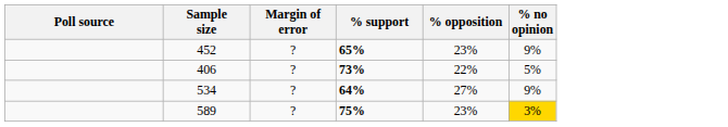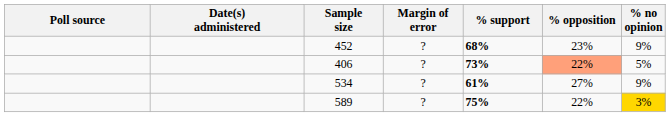 <table class="wikitable">
 <tr style="text-align:right;">
 <th style="width:190px;">Poll source</th>
+<th style="width:200px;">Date(s)<br>administered</th>
 <th style="width:100px;">Sample<br>size</th>
 <th style="width:100px;">Margin of<br>error</th>
 <th style="width:100px;">% support</th>
 <th style="width:100px;">% opposition</th>
 <th style="width:40px;">% no opinion</th>
 </tr>
 <tr>
 <td></td>
+<td align=center></td>
 <td align=center>452</td>
 <td align=center>?</td>
-<td><strong>65%</strong></td>
+<td><strong>68%</strong></td>
 <td align=center>23%</td>
 <td align=center>9%</td>
 </tr>
 <tr>
 <td></td>
+<td align=center></td>
 <td align=center>406</td>
 <td align=center>?</td>
 <td><strong>73%</strong></td>
-<td align=center>22%</td>
+<td align=center style="background: lightsalmon;">22%</td>
 <td align=center>5%</td>
 </tr>
 <tr>
 <td></td>
+<td align=center></td>
 <td align=center>534</td>
 <td align=center>?</td>
-<td><strong>64%</strong></td>
+<td><strong>61%</strong></td>
 <td align=center>27%</td>
 <td align=center>9%</td>
 </tr>
 <tr>
 <td></td>
+<td align=center></td>
 <td align=center>589</td>
 <td align=center>?</td>
 <td><strong>75%</strong></td>
-<td align=center>23%</td>
+<td align=center>22%</td>
 <td align=center style="background: gold;">3%</td>
 </tr>
 </table>
